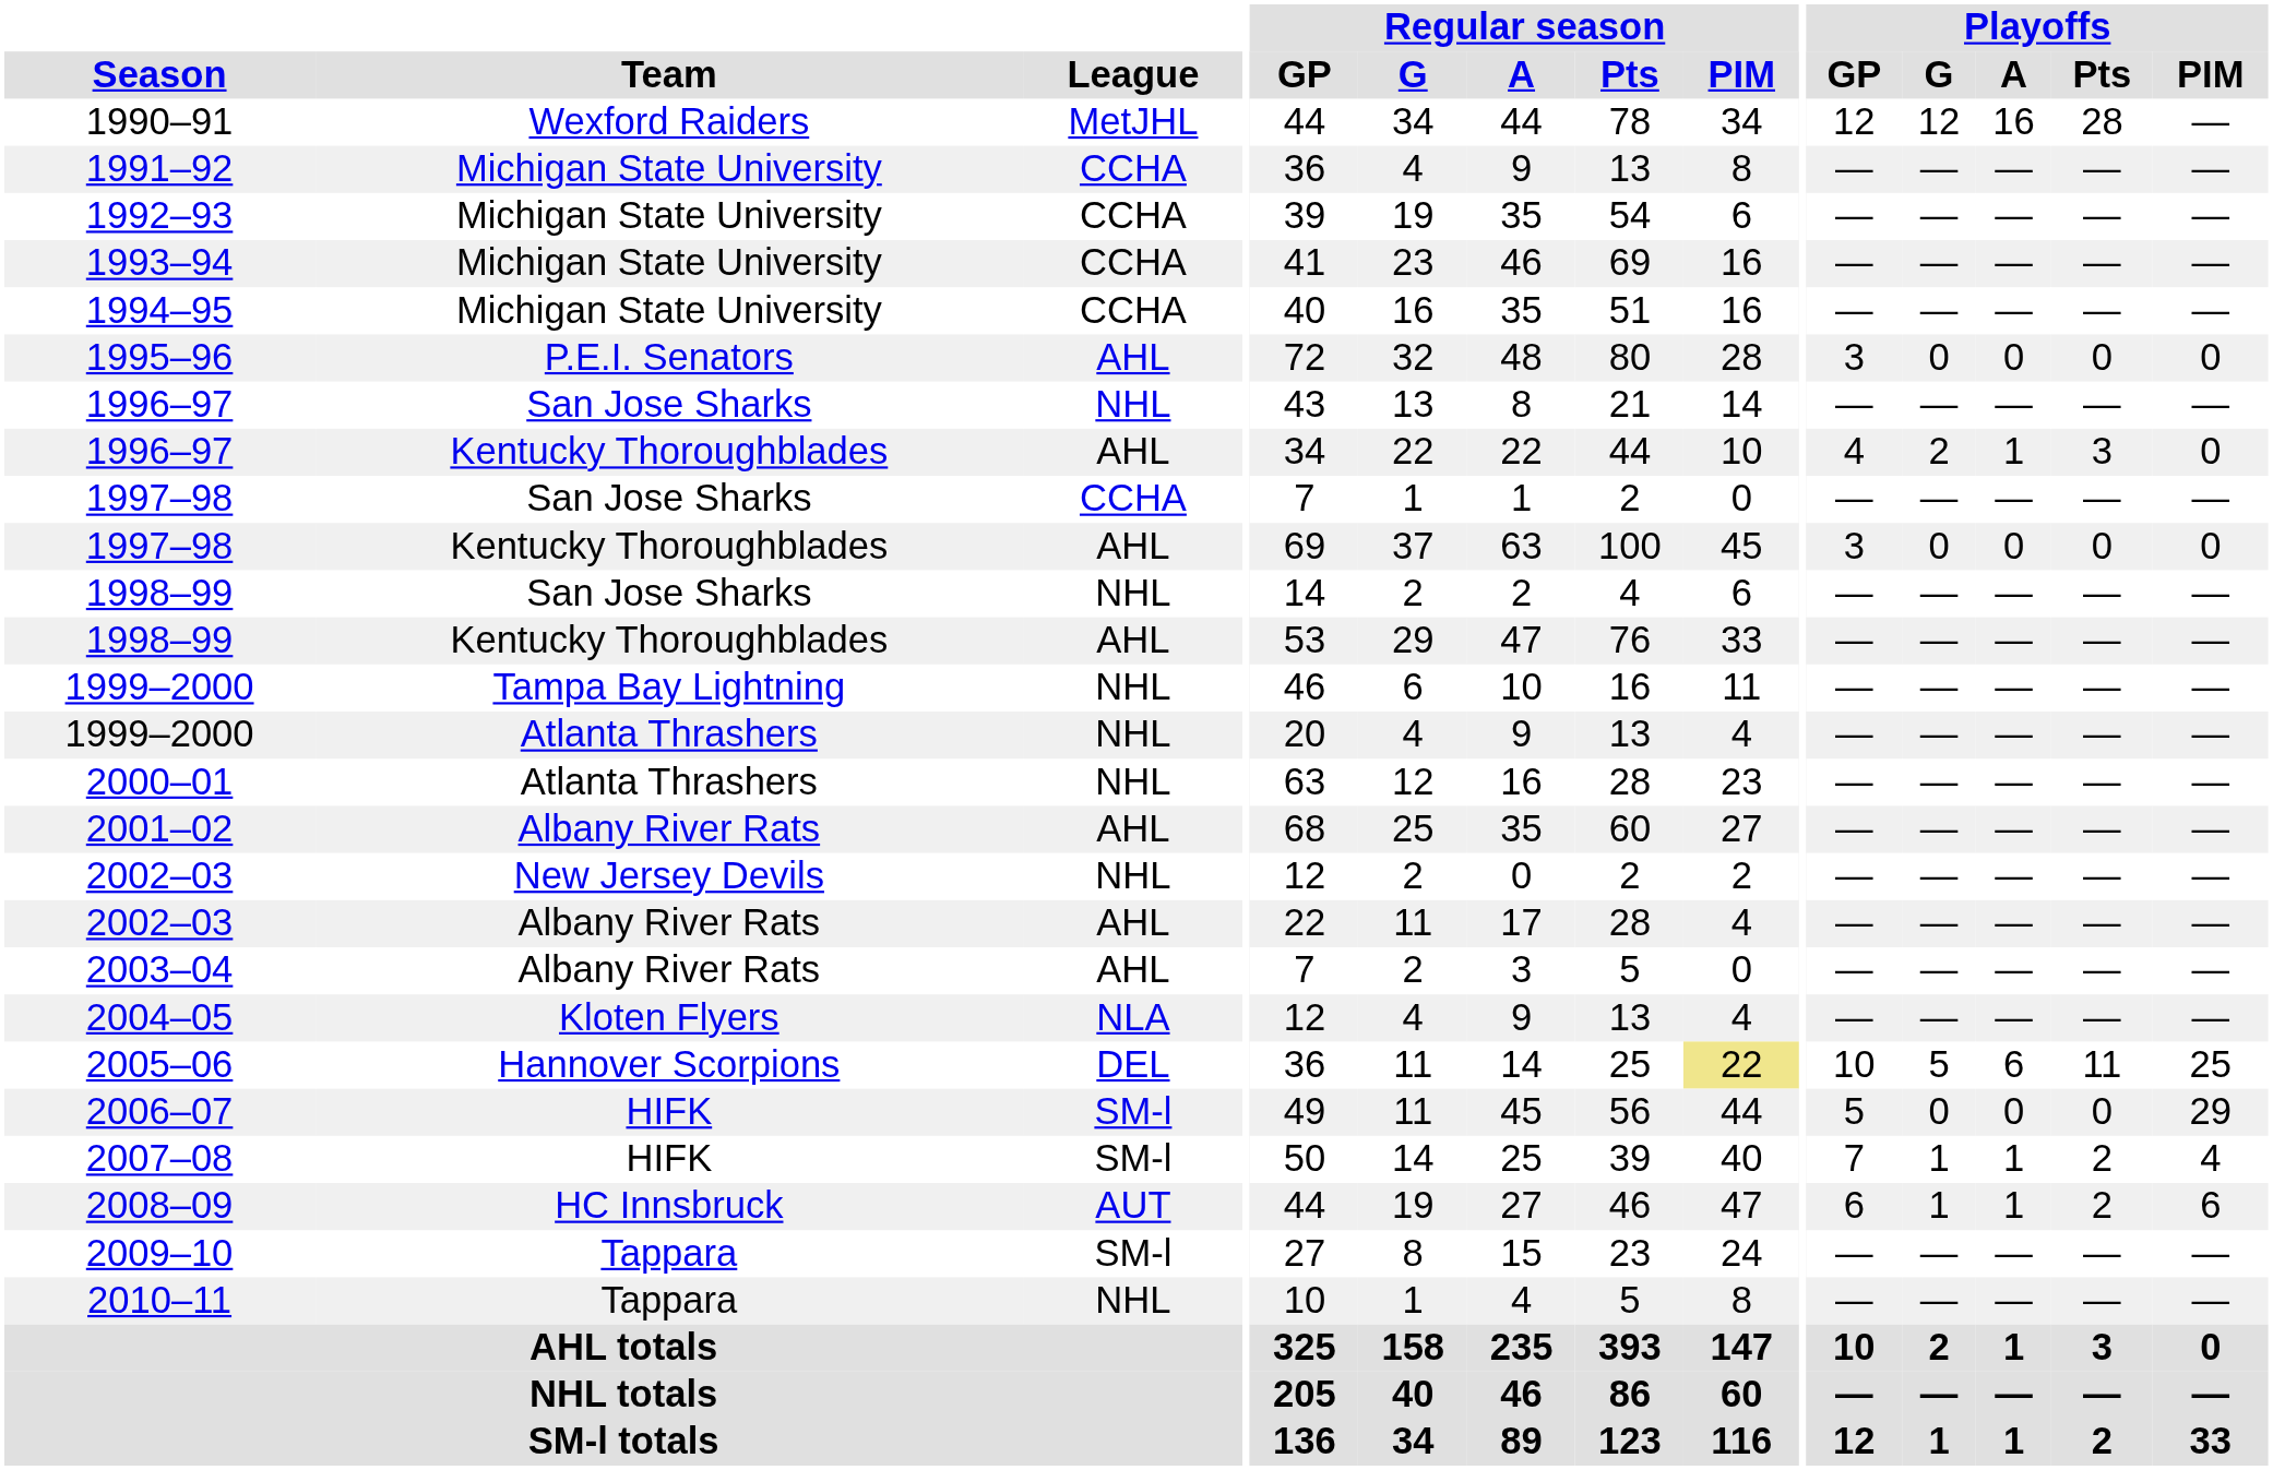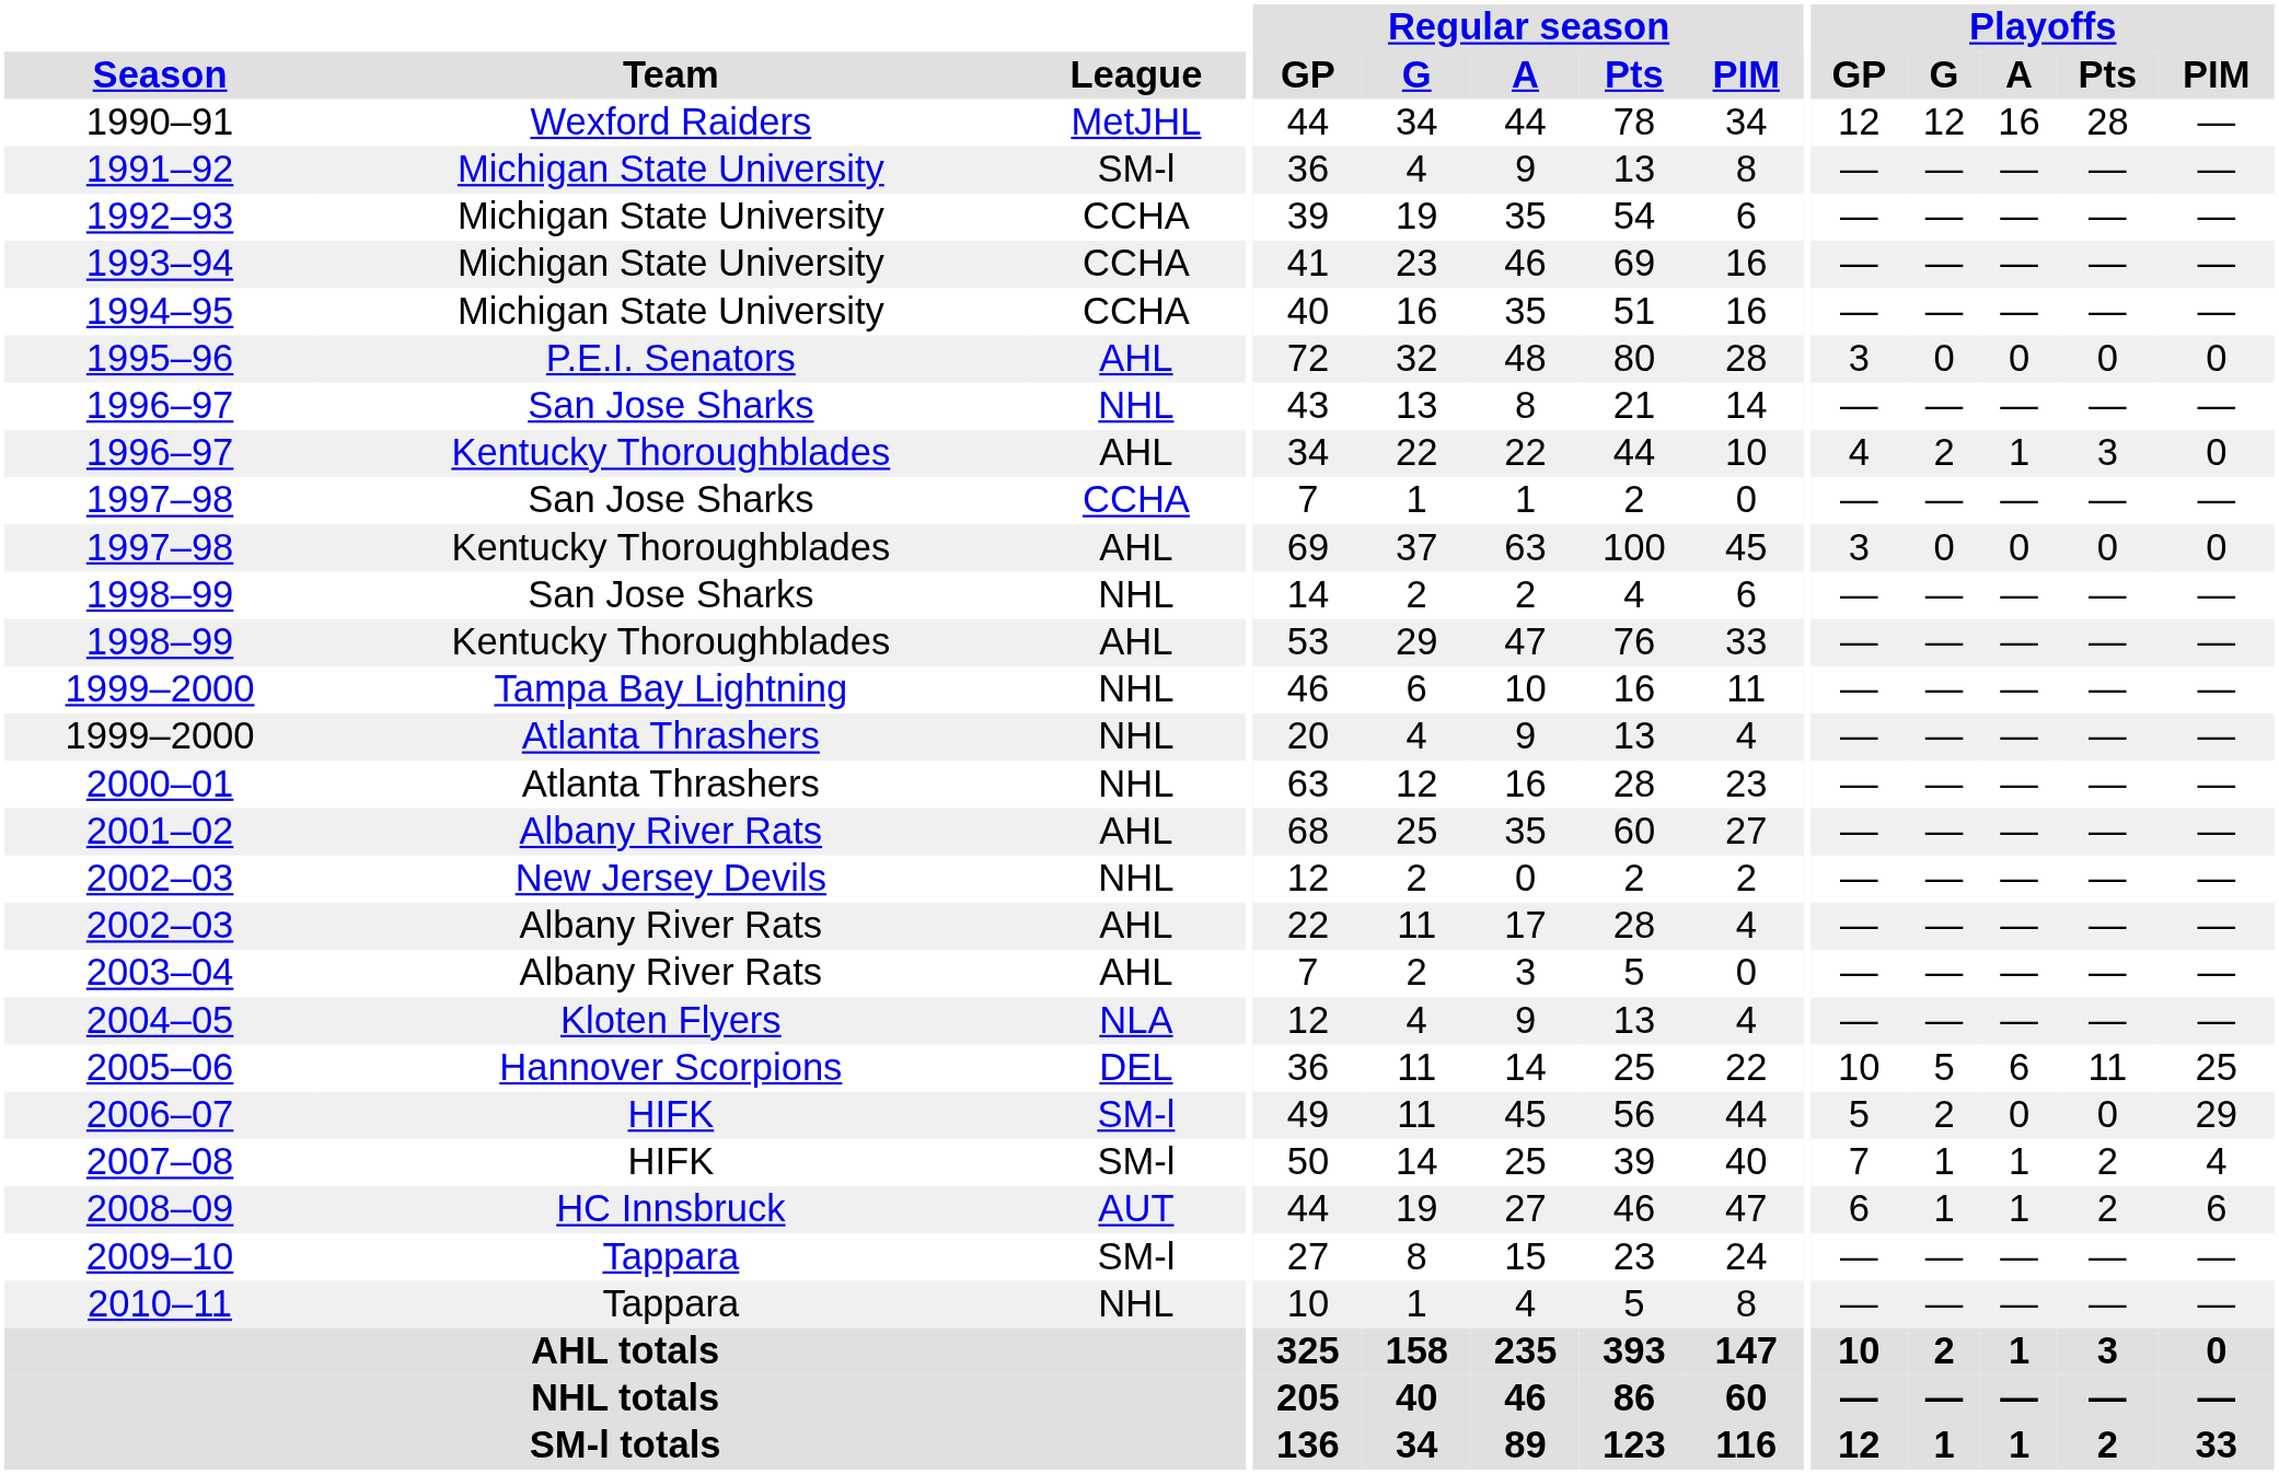 <table border="0" cellpadding="1" cellspacing="0" style="text-align:center; width:60em">
 <tr bgcolor="#e0e0e0">
 <th colspan="3" bgcolor="#ffffff"></th>
 <th rowspan="99" bgcolor="#ffffff"></th>
 <th colspan="5"><a href='#'>Regular season</a></th>
 <th rowspan="99" bgcolor="#ffffff"></th>
 <th colspan="5"><a href='#'>Playoffs</a></th>
 </tr>
 <tr bgcolor="#e0e0e0">
 <th><a href='#'>Season</a></th>
 <th>Team</th>
 <th>League</th>
 <th>GP</th>
 <th><a href='#'>G</a></th>
 <th><a href='#'>A</a></th>
 <th><a href='#'>Pts</a></th>
 <th><a href='#'>PIM</a></th>
 <th>GP</th>
 <th>G</th>
 <th>A</th>
 <th>Pts</th>
 <th>PIM</th>
 </tr>
 <tr>
 <td>1990–91</td>
 <td><a href='#'>Wexford Raiders</a></td>
 <td><a href='#'>MetJHL</a></td>
 <td>44</td>
 <td>34</td>
 <td>44</td>
 <td>78</td>
 <td>34</td>
 <td>12</td>
 <td>12</td>
 <td>16</td>
 <td>28</td>
 <td>—</td>
 </tr>
 <tr bgcolor="#f0f0f0">
 <td><a href='#'>1991–92</a></td>
 <td><a href='#'>Michigan State University</a></td>
-<td><a href='#'>CCHA</a></td>
+<td>SM-l</td>
 <td>36</td>
 <td>4</td>
 <td>9</td>
 <td>13</td>
 <td>8</td>
 <td>—</td>
 <td>—</td>
 <td>—</td>
 <td>—</td>
 <td>—</td>
 </tr>
 <tr>
 <td><a href='#'>1992–93</a></td>
 <td>Michigan State University</td>
 <td>CCHA</td>
 <td>39</td>
 <td>19</td>
 <td>35</td>
 <td>54</td>
 <td>6</td>
 <td>—</td>
 <td>—</td>
 <td>—</td>
 <td>—</td>
 <td>—</td>
 </tr>
 <tr bgcolor="#f0f0f0">
 <td><a href='#'>1993–94</a></td>
 <td>Michigan State University</td>
 <td>CCHA</td>
 <td>41</td>
 <td>23</td>
 <td>46</td>
 <td>69</td>
 <td>16</td>
 <td>—</td>
 <td>—</td>
 <td>—</td>
 <td>—</td>
 <td>—</td>
 </tr>
 <tr>
 <td><a href='#'>1994–95</a></td>
 <td>Michigan State University</td>
 <td>CCHA</td>
 <td>40</td>
 <td>16</td>
 <td>35</td>
 <td>51</td>
 <td>16</td>
 <td>—</td>
 <td>—</td>
 <td>—</td>
 <td>—</td>
 <td>—</td>
 </tr>
 <tr bgcolor="#f0f0f0">
 <td><a href='#'>1995–96</a></td>
 <td><a href='#'>P.E.I. Senators</a></td>
 <td><a href='#'>AHL</a></td>
 <td>72</td>
 <td>32</td>
 <td>48</td>
 <td>80</td>
 <td>28</td>
 <td>3</td>
 <td>0</td>
 <td>0</td>
 <td>0</td>
 <td>0</td>
 </tr>
 <tr>
 <td><a href='#'>1996–97</a></td>
 <td><a href='#'>San Jose Sharks</a></td>
 <td><a href='#'>NHL</a></td>
 <td>43</td>
 <td>13</td>
 <td>8</td>
 <td>21</td>
 <td>14</td>
 <td>—</td>
 <td>—</td>
 <td>—</td>
 <td>—</td>
 <td>—</td>
 </tr>
 <tr bgcolor="#f0f0f0">
 <td><a href='#'>1996–97</a></td>
 <td><a href='#'>Kentucky Thoroughblades</a></td>
 <td>AHL</td>
 <td>34</td>
 <td>22</td>
 <td>22</td>
 <td>44</td>
 <td>10</td>
 <td>4</td>
 <td>2</td>
 <td>1</td>
 <td>3</td>
 <td>0</td>
 </tr>
 <tr>
 <td><a href='#'>1997–98</a></td>
 <td>San Jose Sharks</td>
 <td><a href='#'>CCHA</a></td>
 <td>7</td>
 <td>1</td>
 <td>1</td>
 <td>2</td>
 <td>0</td>
 <td>—</td>
 <td>—</td>
 <td>—</td>
 <td>—</td>
 <td>—</td>
 </tr>
 <tr bgcolor="#f0f0f0">
 <td><a href='#'>1997–98</a></td>
 <td>Kentucky Thoroughblades</td>
 <td>AHL</td>
 <td>69</td>
 <td>37</td>
 <td>63</td>
 <td>100</td>
 <td>45</td>
 <td>3</td>
 <td>0</td>
 <td>0</td>
 <td>0</td>
 <td>0</td>
 </tr>
 <tr>
 <td><a href='#'>1998–99</a></td>
 <td>San Jose Sharks</td>
 <td>NHL</td>
 <td>14</td>
 <td>2</td>
 <td>2</td>
 <td>4</td>
 <td>6</td>
 <td>—</td>
 <td>—</td>
 <td>—</td>
 <td>—</td>
 <td>—</td>
 </tr>
 <tr bgcolor="#f0f0f0">
 <td><a href='#'>1998–99</a></td>
 <td>Kentucky Thoroughblades</td>
 <td>AHL</td>
 <td>53</td>
 <td>29</td>
 <td>47</td>
 <td>76</td>
 <td>33</td>
 <td>—</td>
 <td>—</td>
 <td>—</td>
 <td>—</td>
 <td>—</td>
 </tr>
 <tr>
 <td><a href='#'>1999–2000</a></td>
 <td><a href='#'>Tampa Bay Lightning</a></td>
 <td>NHL</td>
 <td>46</td>
 <td>6</td>
 <td>10</td>
 <td>16</td>
 <td>11</td>
 <td>—</td>
 <td>—</td>
 <td>—</td>
 <td>—</td>
 <td>—</td>
 </tr>
 <tr bgcolor="#f0f0f0">
 <td>1999–2000</td>
 <td><a href='#'>Atlanta Thrashers</a></td>
 <td>NHL</td>
 <td>20</td>
 <td>4</td>
 <td>9</td>
 <td>13</td>
 <td>4</td>
 <td>—</td>
 <td>—</td>
 <td>—</td>
 <td>—</td>
 <td>—</td>
 </tr>
 <tr>
 <td><a href='#'>2000–01</a></td>
 <td>Atlanta Thrashers</td>
 <td>NHL</td>
 <td>63</td>
 <td>12</td>
 <td>16</td>
 <td>28</td>
 <td>23</td>
 <td>—</td>
 <td>—</td>
 <td>—</td>
 <td>—</td>
 <td>—</td>
 </tr>
 <tr bgcolor="#f0f0f0">
 <td><a href='#'>2001–02</a></td>
 <td><a href='#'>Albany River Rats</a></td>
 <td>AHL</td>
 <td>68</td>
 <td>25</td>
 <td>35</td>
 <td>60</td>
 <td>27</td>
 <td>—</td>
 <td>—</td>
 <td>—</td>
 <td>—</td>
 <td>—</td>
 </tr>
 <tr>
 <td><a href='#'>2002–03</a></td>
 <td><a href='#'>New Jersey Devils</a></td>
 <td>NHL</td>
 <td>12</td>
 <td>2</td>
 <td>0</td>
 <td>2</td>
 <td>2</td>
 <td>—</td>
 <td>—</td>
 <td>—</td>
 <td>—</td>
 <td>—</td>
 </tr>
 <tr bgcolor="#f0f0f0">
 <td><a href='#'>2002–03</a></td>
 <td>Albany River Rats</td>
 <td>AHL</td>
 <td>22</td>
 <td>11</td>
 <td>17</td>
 <td>28</td>
 <td>4</td>
 <td>—</td>
 <td>—</td>
 <td>—</td>
 <td>—</td>
 <td>—</td>
 </tr>
 <tr>
 <td><a href='#'>2003–04</a></td>
 <td>Albany River Rats</td>
 <td>AHL</td>
 <td>7</td>
 <td>2</td>
 <td>3</td>
 <td>5</td>
 <td>0</td>
 <td>—</td>
 <td>—</td>
 <td>—</td>
 <td>—</td>
 <td>—</td>
 </tr>
 <tr bgcolor="#f0f0f0">
 <td><a href='#'>2004–05</a></td>
 <td><a href='#'>Kloten Flyers</a></td>
 <td><a href='#'>NLA</a></td>
 <td>12</td>
 <td>4</td>
 <td>9</td>
 <td>13</td>
 <td>4</td>
 <td>—</td>
 <td>—</td>
 <td>—</td>
 <td>—</td>
 <td>—</td>
 </tr>
 <tr>
 <td><a href='#'>2005–06</a></td>
 <td><a href='#'>Hannover Scorpions</a></td>
 <td><a href='#'>DEL</a></td>
 <td>36</td>
 <td>11</td>
 <td>14</td>
 <td>25</td>
-<td style="background: khaki;">22</td>
+<td>22</td>
 <td>10</td>
 <td>5</td>
 <td>6</td>
 <td>11</td>
 <td>25</td>
 </tr>
 <tr bgcolor="#f0f0f0">
 <td><a href='#'>2006–07</a></td>
 <td><a href='#'>HIFK</a></td>
 <td><a href='#'>SM-l</a></td>
 <td>49</td>
 <td>11</td>
 <td>45</td>
 <td>56</td>
 <td>44</td>
 <td>5</td>
-<td>0</td>
+<td>2</td>
 <td>0</td>
 <td>0</td>
 <td>29</td>
 </tr>
 <tr>
 <td><a href='#'>2007–08</a></td>
 <td>HIFK</td>
 <td>SM-l</td>
 <td>50</td>
 <td>14</td>
 <td>25</td>
 <td>39</td>
 <td>40</td>
 <td>7</td>
 <td>1</td>
 <td>1</td>
 <td>2</td>
 <td>4</td>
 </tr>
 <tr bgcolor="#f0f0f0">
 <td><a href='#'>2008–09</a></td>
 <td><a href='#'>HC Innsbruck</a></td>
 <td><a href='#'>AUT</a></td>
 <td>44</td>
 <td>19</td>
 <td>27</td>
 <td>46</td>
 <td>47</td>
 <td>6</td>
 <td>1</td>
 <td>1</td>
 <td>2</td>
 <td>6</td>
 </tr>
 <tr>
 <td><a href='#'>2009–10</a></td>
 <td><a href='#'>Tappara</a></td>
 <td>SM-l</td>
 <td>27</td>
 <td>8</td>
 <td>15</td>
 <td>23</td>
 <td>24</td>
 <td>—</td>
 <td>—</td>
 <td>—</td>
 <td>—</td>
 <td>—</td>
 </tr>
 <tr bgcolor="#f0f0f0">
 <td><a href='#'>2010–11</a></td>
 <td>Tappara</td>
 <td>NHL</td>
 <td>10</td>
 <td>1</td>
 <td>4</td>
 <td>5</td>
 <td>8</td>
 <td>—</td>
 <td>—</td>
 <td>—</td>
 <td>—</td>
 <td>—</td>
 </tr>
 <tr bgcolor="#e0e0e0">
 <th colspan="3">AHL totals</th>
 <th>325</th>
 <th>158</th>
 <th>235</th>
 <th>393</th>
 <th>147</th>
 <th>10</th>
 <th>2</th>
 <th>1</th>
 <th>3</th>
 <th>0</th>
 </tr>
 <tr bgcolor="#e0e0e0">
 <th colspan="3">NHL totals</th>
 <th>205</th>
 <th>40</th>
 <th>46</th>
 <th>86</th>
 <th>60</th>
 <th>—</th>
 <th>—</th>
 <th>—</th>
 <th>—</th>
 <th>—</th>
 </tr>
 <tr bgcolor="#e0e0e0">
 <th colspan="3">SM-l totals</th>
 <th>136</th>
 <th>34</th>
 <th>89</th>
 <th>123</th>
 <th>116</th>
 <th>12</th>
 <th>1</th>
 <th>1</th>
 <th>2</th>
 <th>33</th>
 </tr>
 </table>
